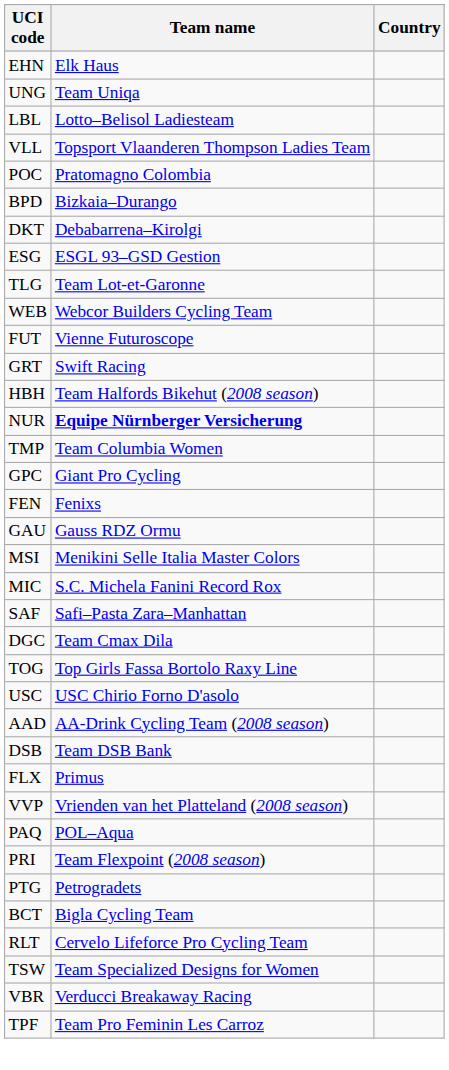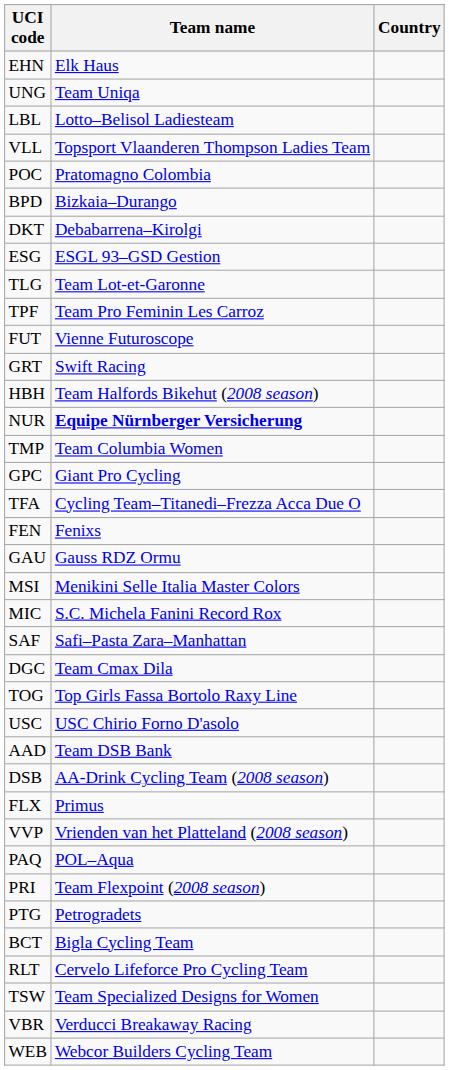 <table class=wikitable>
 <tr Style=background:#ccccff;>
 <th>UCI<br>code</th>
 <th>Team name</th>
 <th>Country</th>
 </tr>
 <tr>
 <td>EHN</td>
 <td><a href='#'>Elk Haus</a></td>
 <td></td>
 </tr>
 <tr>
 <td>UNG</td>
 <td><a href='#'>Team Uniqa</a></td>
 <td></td>
 </tr>
 <tr>
 <td>LBL</td>
 <td><a href='#'>Lotto–Belisol Ladiesteam</a></td>
 <td></td>
 </tr>
 <tr>
 <td>VLL</td>
 <td><a href='#'>Topsport Vlaanderen Thompson Ladies Team</a></td>
 <td></td>
 </tr>
 <tr>
 <td>POC</td>
 <td><a href='#'>Pratomagno Colombia</a></td>
 <td></td>
 </tr>
 <tr>
 <td>BPD</td>
 <td><a href='#'>Bizkaia–Durango</a></td>
 <td></td>
 </tr>
 <tr>
 <td>DKT</td>
 <td><a href='#'>Debabarrena–Kirolgi</a></td>
 <td></td>
 </tr>
 <tr>
 <td>ESG</td>
 <td><a href='#'>ESGL 93–GSD Gestion</a></td>
 <td></td>
 </tr>
 <tr>
 <td>TLG</td>
 <td><a href='#'>Team Lot-et-Garonne</a></td>
 <td></td>
 </tr>
 <tr>
-<td>WEB</td>
-<td><a href='#'>Webcor Builders Cycling Team</a></td>
+<td>TPF</td>
+<td><a href='#'>Team Pro Feminin Les Carroz</a></td>
 <td></td>
 </tr>
 <tr>
 <td>FUT</td>
 <td><a href='#'>Vienne Futuroscope</a></td>
 <td></td>
 </tr>
 <tr>
 <td>GRT</td>
 <td><a href='#'>Swift Racing</a></td>
 <td></td>
 </tr>
 <tr>
 <td>HBH</td>
 <td><a href='#'>Team Halfords Bikehut</a> (<em><a href='#'>2008 season</a></em>)</td>
 <td></td>
 </tr>
 <tr>
 <td>NUR</td>
 <td><strong><a href='#'>Equipe Nürnberger Versicherung</a></strong></td>
 <td></td>
 </tr>
 <tr>
 <td>TMP</td>
 <td><a href='#'>Team Columbia Women</a></td>
 <td></td>
 </tr>
 <tr>
 <td>GPC</td>
 <td><a href='#'>Giant Pro Cycling</a></td>
+<td></td>
+</tr>
+<tr>
+<td>TFA</td>
+<td><a href='#'>Cycling Team–Titanedi–Frezza Acca Due O</a></td>
 <td></td>
 </tr>
 <tr>
 <td>FEN</td>
 <td><a href='#'>Fenixs</a></td>
 <td></td>
 </tr>
 <tr>
 <td>GAU</td>
 <td><a href='#'>Gauss RDZ Ormu</a></td>
 <td></td>
 </tr>
 <tr>
 <td>MSI</td>
 <td><a href='#'>Menikini Selle Italia Master Colors</a></td>
 <td></td>
 </tr>
 <tr>
 <td>MIC</td>
 <td><a href='#'>S.C. Michela Fanini Record Rox</a></td>
 <td></td>
 </tr>
 <tr>
 <td>SAF</td>
 <td><a href='#'>Safi–Pasta Zara–Manhattan</a></td>
 <td></td>
 </tr>
 <tr>
 <td>DGC</td>
 <td><a href='#'>Team Cmax Dila</a></td>
 <td></td>
 </tr>
 <tr>
 <td>TOG</td>
 <td><a href='#'>Top Girls Fassa Bortolo Raxy Line</a></td>
 <td></td>
 </tr>
 <tr>
 <td>USC</td>
 <td><a href='#'>USC Chirio Forno D'asolo</a></td>
 <td></td>
 </tr>
 <tr>
 <td>AAD</td>
-<td><a href='#'>AA-Drink Cycling Team</a> (<em><a href='#'>2008 season</a></em>)</td>
+<td><a href='#'>Team DSB Bank</a></td>
 <td></td>
 </tr>
 <tr>
 <td>DSB</td>
-<td><a href='#'>Team DSB Bank</a></td>
+<td><a href='#'>AA-Drink Cycling Team</a> (<em><a href='#'>2008 season</a></em>)</td>
 <td></td>
 </tr>
 <tr>
 <td>FLX</td>
 <td><a href='#'>Primus</a></td>
 <td></td>
 </tr>
 <tr>
 <td>VVP</td>
 <td><a href='#'>Vrienden van het Platteland</a> (<em><a href='#'>2008 season</a></em>)</td>
 <td></td>
 </tr>
 <tr>
 <td>PAQ</td>
 <td><a href='#'>POL–Aqua</a></td>
 <td></td>
 </tr>
 <tr>
 <td>PRI</td>
 <td><a href='#'>Team Flexpoint</a> (<em><a href='#'>2008 season</a></em>)</td>
 <td></td>
 </tr>
 <tr>
 <td>PTG</td>
 <td><a href='#'>Petrogradets</a></td>
 <td></td>
 </tr>
 <tr>
 <td>BCT</td>
 <td><a href='#'>Bigla Cycling Team</a></td>
 <td></td>
 </tr>
 <tr>
 <td>RLT</td>
 <td><a href='#'>Cervelo Lifeforce Pro Cycling Team</a></td>
 <td></td>
 </tr>
 <tr>
 <td>TSW</td>
 <td><a href='#'>Team Specialized Designs for Women</a></td>
 <td></td>
 </tr>
 <tr>
 <td>VBR</td>
 <td><a href='#'>Verducci Breakaway Racing</a></td>
 <td></td>
 </tr>
 <tr>
-<td>TPF</td>
-<td><a href='#'>Team Pro Feminin Les Carroz</a></td>
+<td>WEB</td>
+<td><a href='#'>Webcor Builders Cycling Team</a></td>
 <td></td>
 </tr>
 </table>
